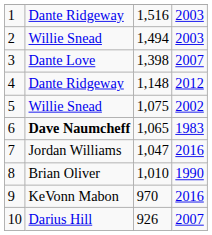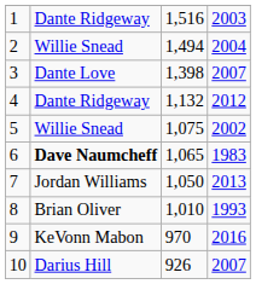 <table class="wikitable">
 <tr>
 </tr>
 <tr>
 <td>1</td>
 <td><a href='#'>Dante Ridgeway</a></td>
 <td>1,516</td>
 <td><a href='#'>2003</a></td>
 </tr>
 <tr>
 <td>2</td>
 <td><a href='#'>Willie Snead</a></td>
 <td>1,494</td>
-<td><a href='#'>2003</a></td>
+<td><a href='#'>2004</a></td>
 </tr>
 <tr>
 <td>3</td>
 <td><a href='#'>Dante Love</a></td>
 <td>1,398</td>
 <td><a href='#'>2007</a></td>
 </tr>
 <tr>
 <td>4</td>
 <td><a href='#'>Dante Ridgeway</a></td>
-<td>1,148</td>
+<td>1,132</td>
 <td><a href='#'>2012</a></td>
 </tr>
 <tr>
 <td>5</td>
 <td><a href='#'>Willie Snead</a></td>
 <td>1,075</td>
 <td><a href='#'>2002</a></td>
 </tr>
 <tr>
 <td>6</td>
 <td><strong>Dave Naumcheff</strong></td>
 <td>1,065</td>
 <td><a href='#'>1983</a></td>
 </tr>
 <tr>
 <td>7</td>
 <td>Jordan Williams</td>
-<td>1,047</td>
-<td><a href='#'>2016</a></td>
+<td>1,050</td>
+<td><a href='#'>2013</a></td>
 </tr>
 <tr>
 <td>8</td>
 <td>Brian Oliver</td>
 <td>1,010</td>
-<td><a href='#'>1990</a></td>
+<td><a href='#'>1993</a></td>
 </tr>
 <tr>
 <td>9</td>
 <td>KeVonn Mabon</td>
 <td>970</td>
 <td><a href='#'>2016</a></td>
 </tr>
 <tr>
 <td>10</td>
 <td><a href='#'>Darius Hill</a></td>
 <td>926</td>
 <td><a href='#'>2007</a></td>
 </tr>
 </table>
